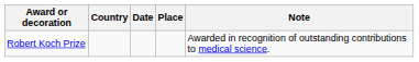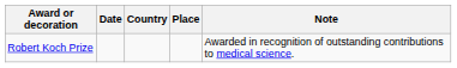 <table class="wikitable sortable" style="font-size: 90%;">
 <tr>
 <th>Award or decoration</th>
+<th>Date</th>
 <th>Country</th>
-<th>Date</th>
 <th>Place</th>
 <th class="unsortable">Note</th>
 </tr>
 <tr>
 <td><a href='#'>Robert Koch Prize</a></td>
+<td align=center></td>
 <td></td>
-<td align=center></td>
 <td align=center></td>
 <td>Awarded in recognition of outstanding contributions to <a href='#'>medical science</a>.</td>
 </tr>
 </table>
